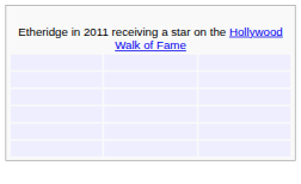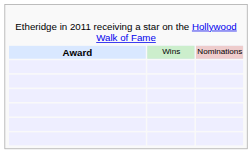 <table class="infobox" style="width: 25em; text-align: left; font-size: 80%; vertical-align: middle;">
 <tr>
 <td colspan="3" style="text-align:center;"><br>Etheridge in 2011 receiving a star on the <a href='#'>Hollywood Walk of Fame</a></td>
+</tr>
+<tr bgcolor=#D9E8FF style="text-align:center;">
+<th style="vertical-align: middle;">Award</th>
+<td style="background:#cceecc; font-size:8pt;" width="60px">Wins</td>
+<td style="background:#eecccc; font-size:8pt;" width="60px">Nominations</td>
 </tr>
 <tr bgcolor=#eeeeff>
 <td align="center"><br></td>
 <td></td>
 <td></td>
 </tr>
 <tr bgcolor=#eeeeff>
 <td align="center"><br></td>
 <td></td>
 <td></td>
 </tr>
 <tr bgcolor=#eeeeff>
 <td align="center"><br></td>
 <td></td>
 <td></td>
 </tr>
 <tr bgcolor=#eeeeff>
 <td align="center"><br></td>
 <td></td>
 <td></td>
 </tr>
 <tr bgcolor=#eeeeff>
 <td align="center"><br></td>
 <td></td>
 <td></td>
 </tr>
 <tr bgcolor=#eeeeff>
 <td align="center"><br></td>
 <td></td>
 <td></td>
 </tr>
 </table>
